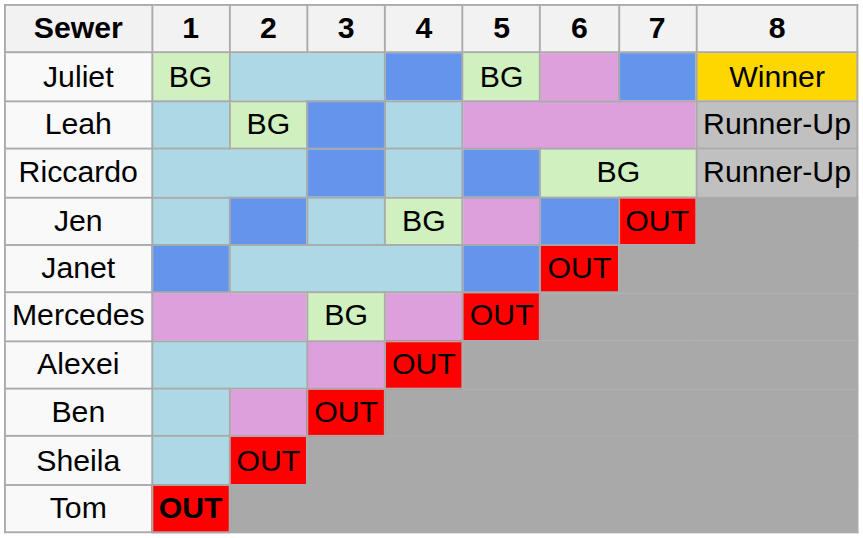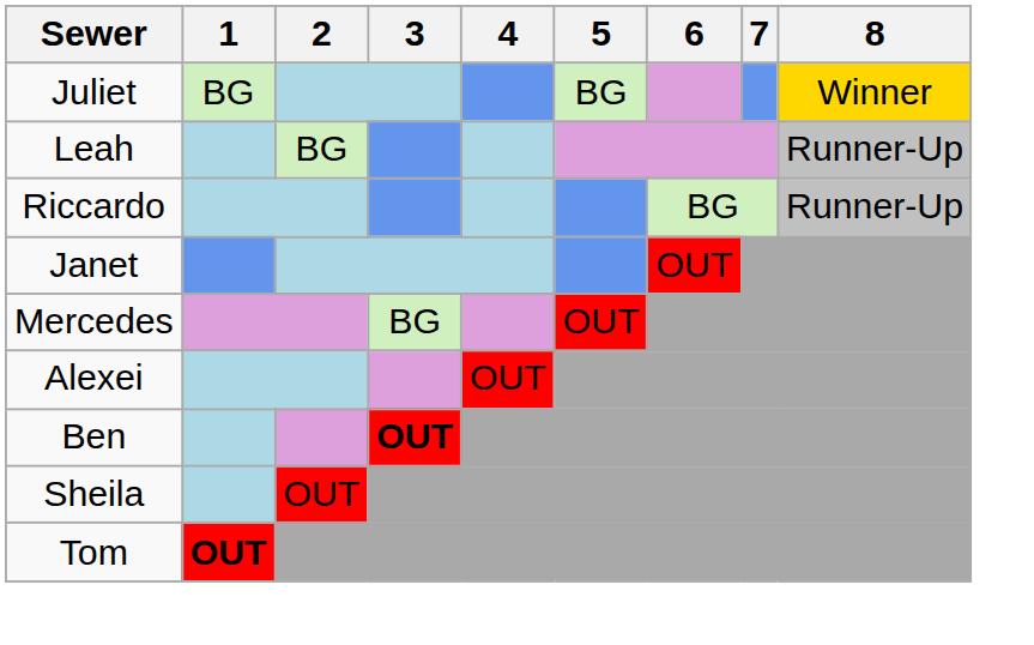 <table class="wikitable"style="text-align:center">
 <tr>
 <th>Sewer</th>
 <th>1</th>
 <th>2</th>
 <th>3</th>
 <th>4</th>
 <th>5</th>
 <th>6</th>
 <th>7</th>
 <th>8</th>
 </tr>
 <tr>
 <td>Juliet</td>
 <td style="background:#d0f0c0;">BG</td>
 <td colspan=2 style="background:lightblue;"></td>
 <td style="background:cornflowerblue;"></td>
 <td style="background:#d0f0c0;">BG</td>
 <td style="background:plum;"></td>
 <td style="background:cornflowerblue;"></td>
 <td style="background:Gold;">Winner</td>
 </tr>
 <tr>
 <td>Leah</td>
 <td style="background:lightblue;"></td>
 <td style="background:#d0f0c0;">BG</td>
 <td style="background:cornflowerblue;"></td>
 <td style="background:lightblue;"></td>
 <td colspan=3 style="background:plum;"></td>
 <td style="background:Silver;">Runner-Up</td>
 </tr>
 <tr>
 <td>Riccardo</td>
 <td colspan=2 style="background:lightblue;"></td>
 <td style="background:cornflowerblue;"></td>
 <td style="background:lightblue;"></td>
 <td style="background:cornflowerblue;"></td>
 <td colspan=2 style="background:#d0f0c0;">BG</td>
 <td style="background:Silver;">Runner-Up</td>
 </tr>
 <tr>
-<td>Jen</td>
-<td style="background:lightblue;"></td>
-<td style="background:cornflowerblue;"></td>
-<td style="background:lightblue;"></td>
-<td style="background:#d0f0c0;">BG</td>
-<td style="background:plum;"></td>
-<td style="background:cornflowerblue;"></td>
-<td style="background:red;">OUT</td>
-<td colspan="1" style="background:darkgrey;"></td>
-</tr>
-<tr>
 <td>Janet</td>
 <td style="background:cornflowerblue;"></td>
 <td colspan=3 style="background:lightblue;"></td>
 <td style="background:cornflowerblue;"></td>
 <td style="background:red;">OUT</td>
 <td colspan="2" style="background:darkgrey;"></td>
 </tr>
 <tr>
 <td>Mercedes</td>
 <td colspan=2 style="background:plum;"></td>
 <td style="background:#d0f0c0;">BG</td>
 <td style="background:plum;"></td>
 <td style="background:red;">OUT</td>
 <td colspan="3" style="background:darkgrey;"></td>
 </tr>
 <tr>
 <td>Alexei</td>
 <td colspan=2 style="background:lightblue;"></td>
 <td style="background:plum;"></td>
 <td style="background:red;">OUT</td>
 <td colspan="4" style="background:darkgrey;"></td>
 </tr>
 <tr>
 <td>Ben</td>
 <td style="background:lightblue;"></td>
 <td style="background:plum;"></td>
-<td style="background:red;">OUT</td>
+<td style="background:red;"><strong>OUT</strong></td>
 <td colspan="5" style="background:darkgrey;"></td>
 </tr>
 <tr>
 <td>Sheila</td>
 <td style="background:lightblue;"></td>
 <td style="background:red;">OUT</td>
 <td colspan="6" style="background:darkgrey;"></td>
 </tr>
 <tr>
 <td>Tom</td>
 <td style="background:red;"><strong>OUT</strong></td>
 <td colspan="7" style="background:darkgrey;"></td>
 </tr>
 </table>
